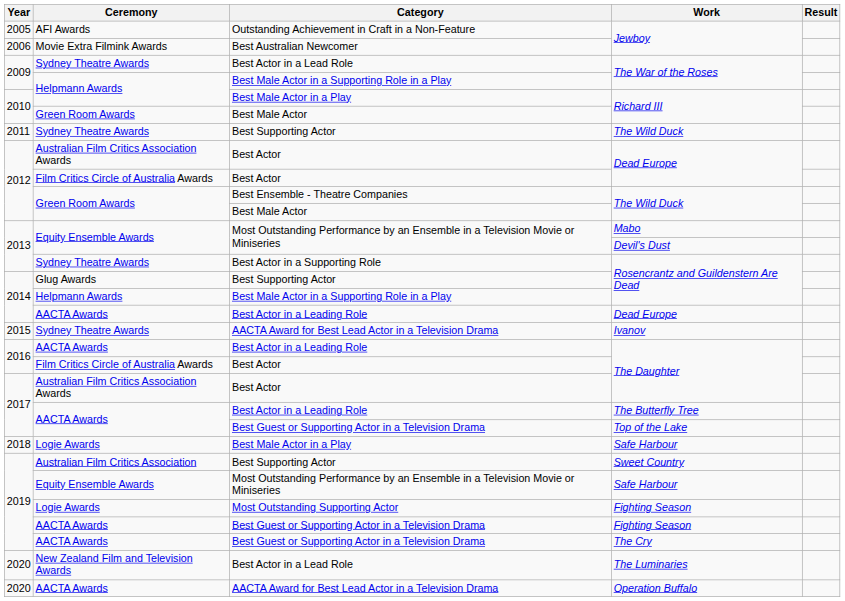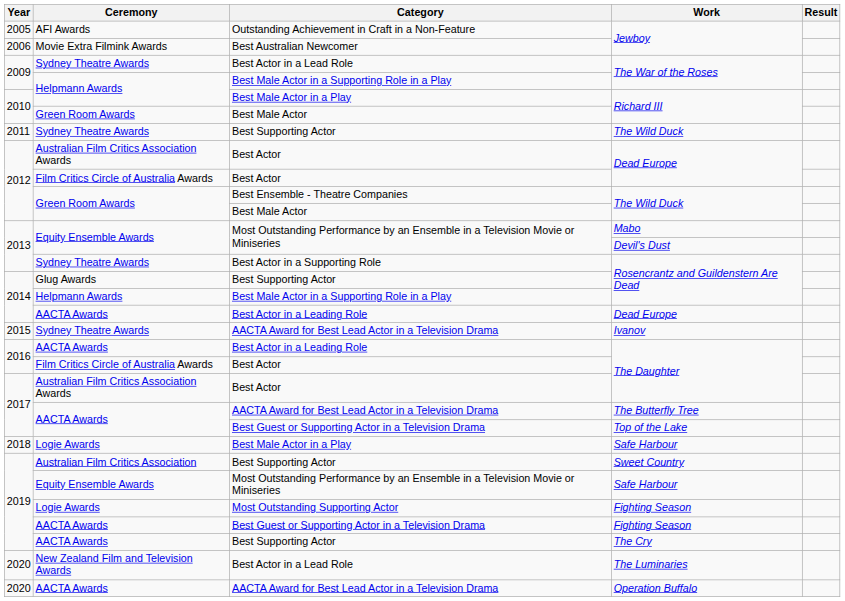 <table class="wikitable">
 <tr>
 <th>Year</th>
 <th>Ceremony</th>
 <th>Category</th>
 <th>Work</th>
 <th>Result</th>
 </tr>
 <tr>
 <td align="center">2005</td>
 <td>AFI Awards</td>
 <td>Outstanding Achievement in Craft in a Non-Feature</td>
 <td rowspan="2"><em><a href='#'>Jewboy</a></em></td>
 <td></td>
 </tr>
 <tr>
 <td>2006</td>
 <td>Movie Extra Filmink Awards</td>
 <td>Best Australian Newcomer</td>
 <td></td>
 </tr>
 <tr>
 <td rowspan="2">2009</td>
 <td><a href='#'>Sydney Theatre Awards</a></td>
 <td>Best Actor in a Lead Role</td>
 <td rowspan="2"><em><a href='#'>The War of the Roses</a></em></td>
 <td></td>
 </tr>
 <tr>
 <td rowspan="2"><a href='#'>Helpmann Awards</a></td>
 <td><a href='#'>Best Male Actor in a Supporting Role in a Play</a></td>
 <td></td>
 </tr>
 <tr>
 <td rowspan="2">2010</td>
 <td><a href='#'>Best Male Actor in a Play</a></td>
 <td rowspan="2"><em><a href='#'>Richard III</a></em></td>
 <td></td>
 </tr>
 <tr>
 <td><a href='#'>Green Room Awards</a></td>
 <td>Best Male Actor</td>
 <td></td>
 </tr>
 <tr>
 <td>2011</td>
 <td><a href='#'>Sydney Theatre Awards</a></td>
 <td>Best Supporting Actor</td>
 <td><em><a href='#'>The Wild Duck</a></em></td>
 <td></td>
 </tr>
 <tr>
 <td rowspan="4">2012</td>
 <td><a href='#'>Australian Film Critics Association</a> Awards</td>
 <td>Best Actor</td>
 <td rowspan="2"><em><a href='#'>Dead Europe</a></em></td>
 <td></td>
 </tr>
 <tr>
 <td><a href='#'>Film Critics Circle of Australia</a> Awards</td>
 <td>Best Actor</td>
 <td></td>
 </tr>
 <tr>
 <td rowspan="2"><a href='#'>Green Room Awards</a></td>
 <td>Best Ensemble - Theatre Companies</td>
 <td rowspan="2"><em><a href='#'>The Wild Duck</a></em></td>
 <td></td>
 </tr>
 <tr>
 <td>Best Male Actor</td>
 <td></td>
 </tr>
 <tr>
 <td rowspan="3">2013</td>
 <td rowspan="2"><a href='#'>Equity Ensemble Awards</a></td>
 <td rowspan="2">Most Outstanding Performance by an Ensemble in a Television Movie or Miniseries</td>
 <td><em><a href='#'>Mabo</a></em></td>
 <td></td>
 </tr>
 <tr>
 <td><em><a href='#'>Devil's Dust</a></em></td>
 <td></td>
 </tr>
 <tr>
 <td><a href='#'>Sydney Theatre Awards</a></td>
 <td>Best Actor in a Supporting Role</td>
 <td rowspan="3"><em><a href='#'>Rosencrantz and Guildenstern Are Dead</a></em></td>
 <td></td>
 </tr>
 <tr>
 <td rowspan="3">2014</td>
 <td>Glug Awards</td>
 <td>Best Supporting Actor</td>
 <td></td>
 </tr>
 <tr>
 <td><a href='#'>Helpmann Awards</a></td>
 <td><a href='#'>Best Male Actor in a Supporting Role in a Play</a></td>
 <td></td>
 </tr>
 <tr>
 <td><a href='#'>AACTA Awards</a></td>
 <td><a href='#'>Best Actor in a Leading Role</a></td>
 <td><em><a href='#'>Dead Europe</a></em></td>
 <td></td>
 </tr>
 <tr>
 <td>2015</td>
 <td><a href='#'>Sydney Theatre Awards</a></td>
 <td><a href='#'>AACTA Award for Best Lead Actor in a Television Drama</a></td>
 <td><em><a href='#'>Ivanov</a></em></td>
 <td></td>
 </tr>
 <tr>
 <td rowspan="2">2016</td>
 <td><a href='#'>AACTA Awards</a></td>
 <td><a href='#'>Best Actor in a Leading Role</a></td>
 <td rowspan="3"><em><a href='#'>The Daughter</a></em></td>
 <td></td>
 </tr>
 <tr>
 <td><a href='#'>Film Critics Circle of Australia</a> Awards</td>
 <td>Best Actor</td>
 <td></td>
 </tr>
 <tr>
 <td rowspan="3">2017</td>
 <td><a href='#'>Australian Film Critics Association</a> Awards</td>
 <td>Best Actor</td>
 <td></td>
 </tr>
 <tr>
 <td rowspan="2"><a href='#'>AACTA Awards</a></td>
-<td><a href='#'>Best Actor in a Leading Role</a></td>
+<td><a href='#'>AACTA Award for Best Lead Actor in a Television Drama</a></td>
 <td><em><a href='#'>The Butterfly Tree</a></em></td>
 <td></td>
 </tr>
 <tr>
 <td><a href='#'>Best Guest or Supporting Actor in a Television Drama</a></td>
 <td><em><a href='#'>Top of the Lake</a></em></td>
 <td></td>
 </tr>
 <tr>
 <td>2018</td>
 <td><a href='#'>Logie Awards</a></td>
 <td><a href='#'>Best Male Actor in a Play</a></td>
 <td><em><a href='#'>Safe Harbour</a></em></td>
 <td></td>
 </tr>
 <tr>
 <td rowspan="5">2019</td>
 <td><a href='#'>Australian Film Critics Association</a></td>
 <td>Best Supporting Actor</td>
 <td><em><a href='#'>Sweet Country</a></em></td>
 <td></td>
 </tr>
 <tr>
 <td><a href='#'>Equity Ensemble Awards</a></td>
 <td>Most Outstanding Performance by an Ensemble in a Television Movie or Miniseries</td>
 <td><em><a href='#'>Safe Harbour</a></em></td>
 <td></td>
 </tr>
 <tr>
 <td><a href='#'>Logie Awards</a></td>
 <td><a href='#'>Most Outstanding Supporting Actor</a></td>
 <td><em><a href='#'>Fighting Season</a></em></td>
 <td></td>
 </tr>
 <tr>
 <td><a href='#'>AACTA Awards</a></td>
 <td><a href='#'>Best Guest or Supporting Actor in a Television Drama</a></td>
 <td><em><a href='#'>Fighting Season</a></em></td>
 <td></td>
 </tr>
 <tr>
 <td><a href='#'>AACTA Awards</a></td>
-<td><a href='#'>Best Guest or Supporting Actor in a Television Drama</a></td>
+<td>Best Supporting Actor</td>
 <td><em><a href='#'>The Cry</a></em></td>
 <td></td>
 </tr>
 <tr>
 <td>2020</td>
 <td><a href='#'>New Zealand Film and Television Awards</a></td>
 <td>Best Actor in a Lead Role</td>
 <td><em><a href='#'>The Luminaries</a></em></td>
 <td></td>
 </tr>
 <tr>
 <td>2020</td>
 <td><a href='#'>AACTA Awards</a></td>
 <td><a href='#'>AACTA Award for Best Lead Actor in a Television Drama</a></td>
 <td><em><a href='#'>Operation Buffalo</a></em></td>
 <td></td>
 </tr>
 </table>
